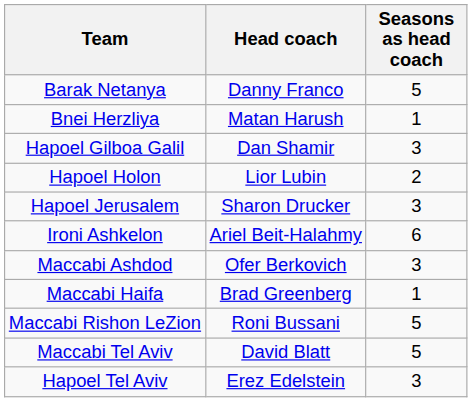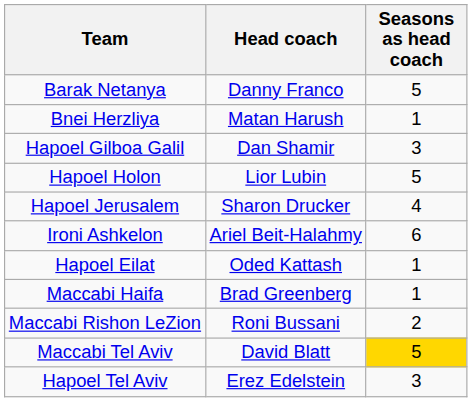 <table class="wikitable" style="text-align: center">
 <tr>
 <th>Team</th>
 <th>Head coach</th>
 <th width=80>Seasons as head coach</th>
 </tr>
 <tr>
 <td><a href='#'>Barak Netanya</a></td>
 <td><a href='#'>Danny Franco</a></td>
 <td style="text-align: center;">5</td>
 </tr>
 <tr>
 <td><a href='#'>Bnei Herzliya</a></td>
 <td><a href='#'>Matan Harush</a></td>
 <td style="text-align: center;">1</td>
 </tr>
 <tr>
 <td><a href='#'>Hapoel Gilboa Galil</a></td>
 <td><a href='#'>Dan Shamir</a></td>
 <td style="text-align: center;">3</td>
 </tr>
 <tr>
 <td><a href='#'>Hapoel Holon</a></td>
 <td><a href='#'>Lior Lubin</a></td>
-<td style="text-align: center;">2</td>
+<td style="text-align: center;">5</td>
 </tr>
 <tr>
 <td><a href='#'>Hapoel Jerusalem</a></td>
 <td><a href='#'>Sharon Drucker</a></td>
-<td style="text-align: center;">3</td>
+<td style="text-align: center;">4</td>
 </tr>
 <tr>
 <td><a href='#'>Ironi Ashkelon</a></td>
 <td><a href='#'>Ariel Beit-Halahmy</a></td>
 <td style="text-align: center;">6</td>
 </tr>
 <tr>
-<td><a href='#'>Maccabi Ashdod</a></td>
-<td><a href='#'>Ofer Berkovich</a></td>
-<td style="text-align: center;">3</td>
+<td><a href='#'>Hapoel Eilat</a></td>
+<td><a href='#'>Oded Kattash</a></td>
+<td style="text-align: center;">1</td>
 </tr>
 <tr>
 <td><a href='#'>Maccabi Haifa</a></td>
 <td><a href='#'>Brad Greenberg</a></td>
 <td style="text-align: center;">1</td>
 </tr>
 <tr>
 <td><a href='#'>Maccabi Rishon LeZion</a></td>
 <td><a href='#'>Roni Bussani</a></td>
-<td style="text-align: center;">5</td>
+<td style="text-align: center;">2</td>
 </tr>
 <tr>
 <td><a href='#'>Maccabi Tel Aviv</a></td>
 <td><a href='#'>David Blatt</a></td>
-<td style="text-align: center;">5</td>
+<td style="background: gold; text-align: center;">5</td>
 </tr>
 <tr>
 <td><a href='#'>Hapoel Tel Aviv</a></td>
 <td><a href='#'>Erez Edelstein</a></td>
 <td style="text-align: center;">3</td>
 </tr>
 </table>
